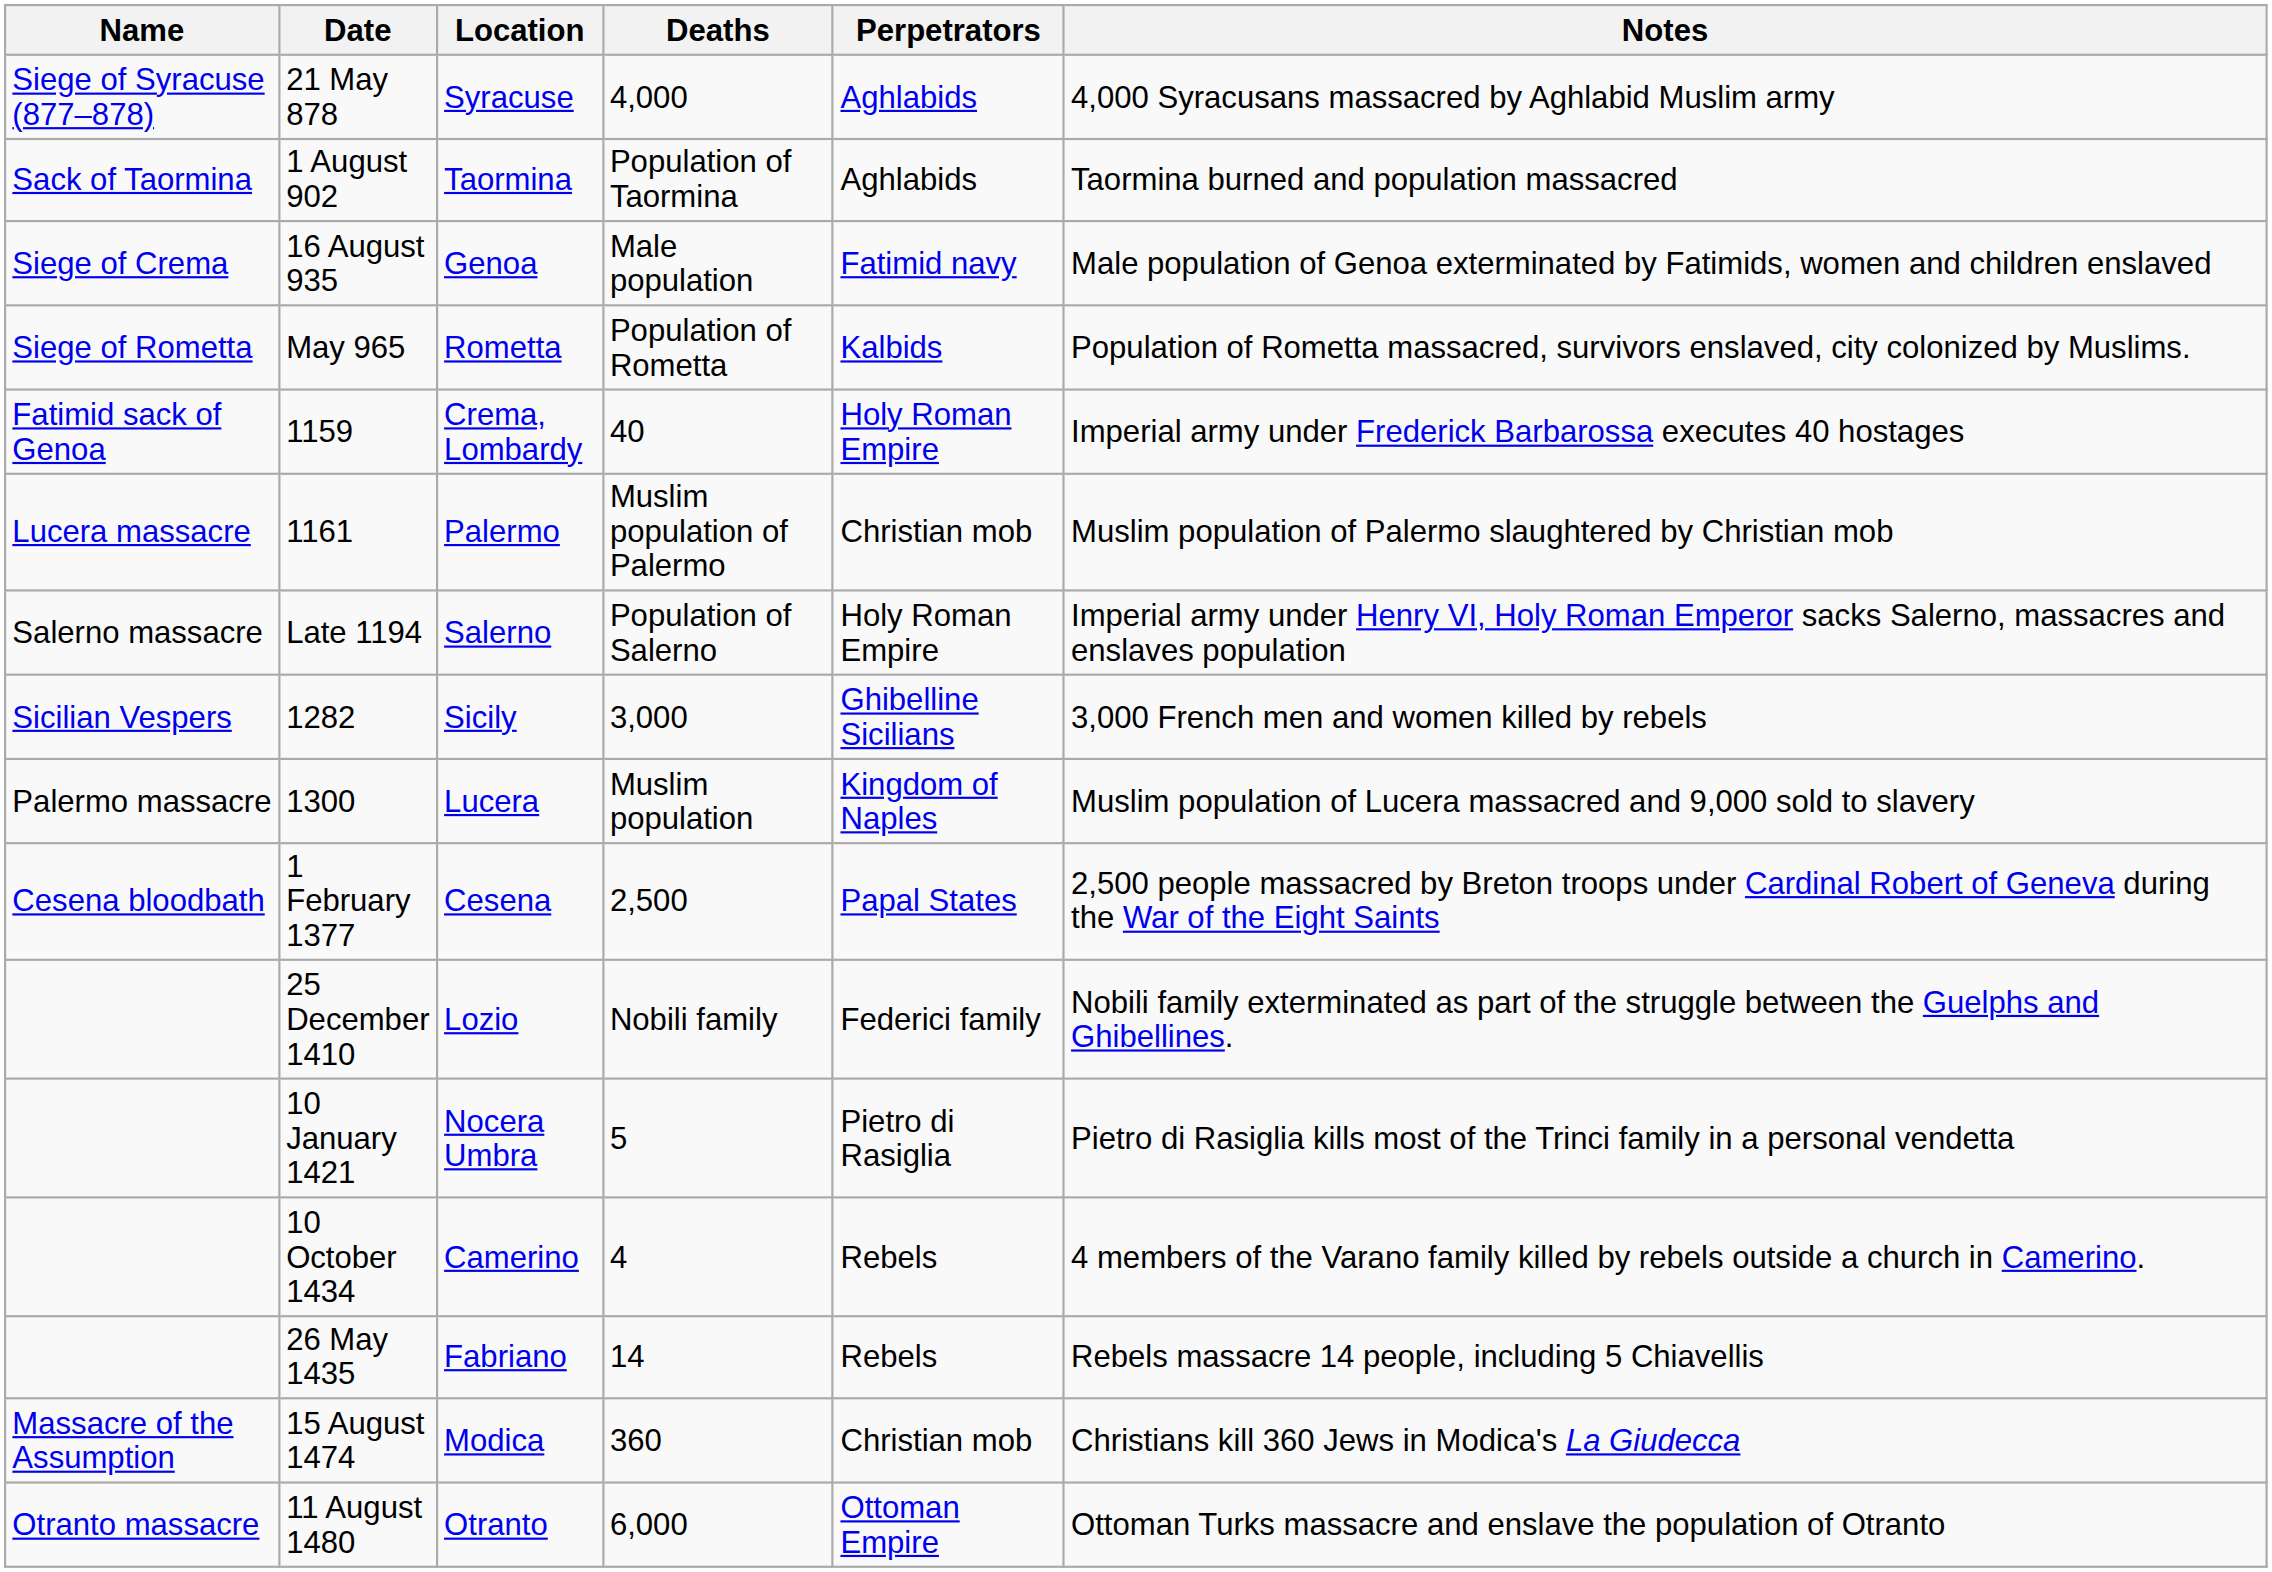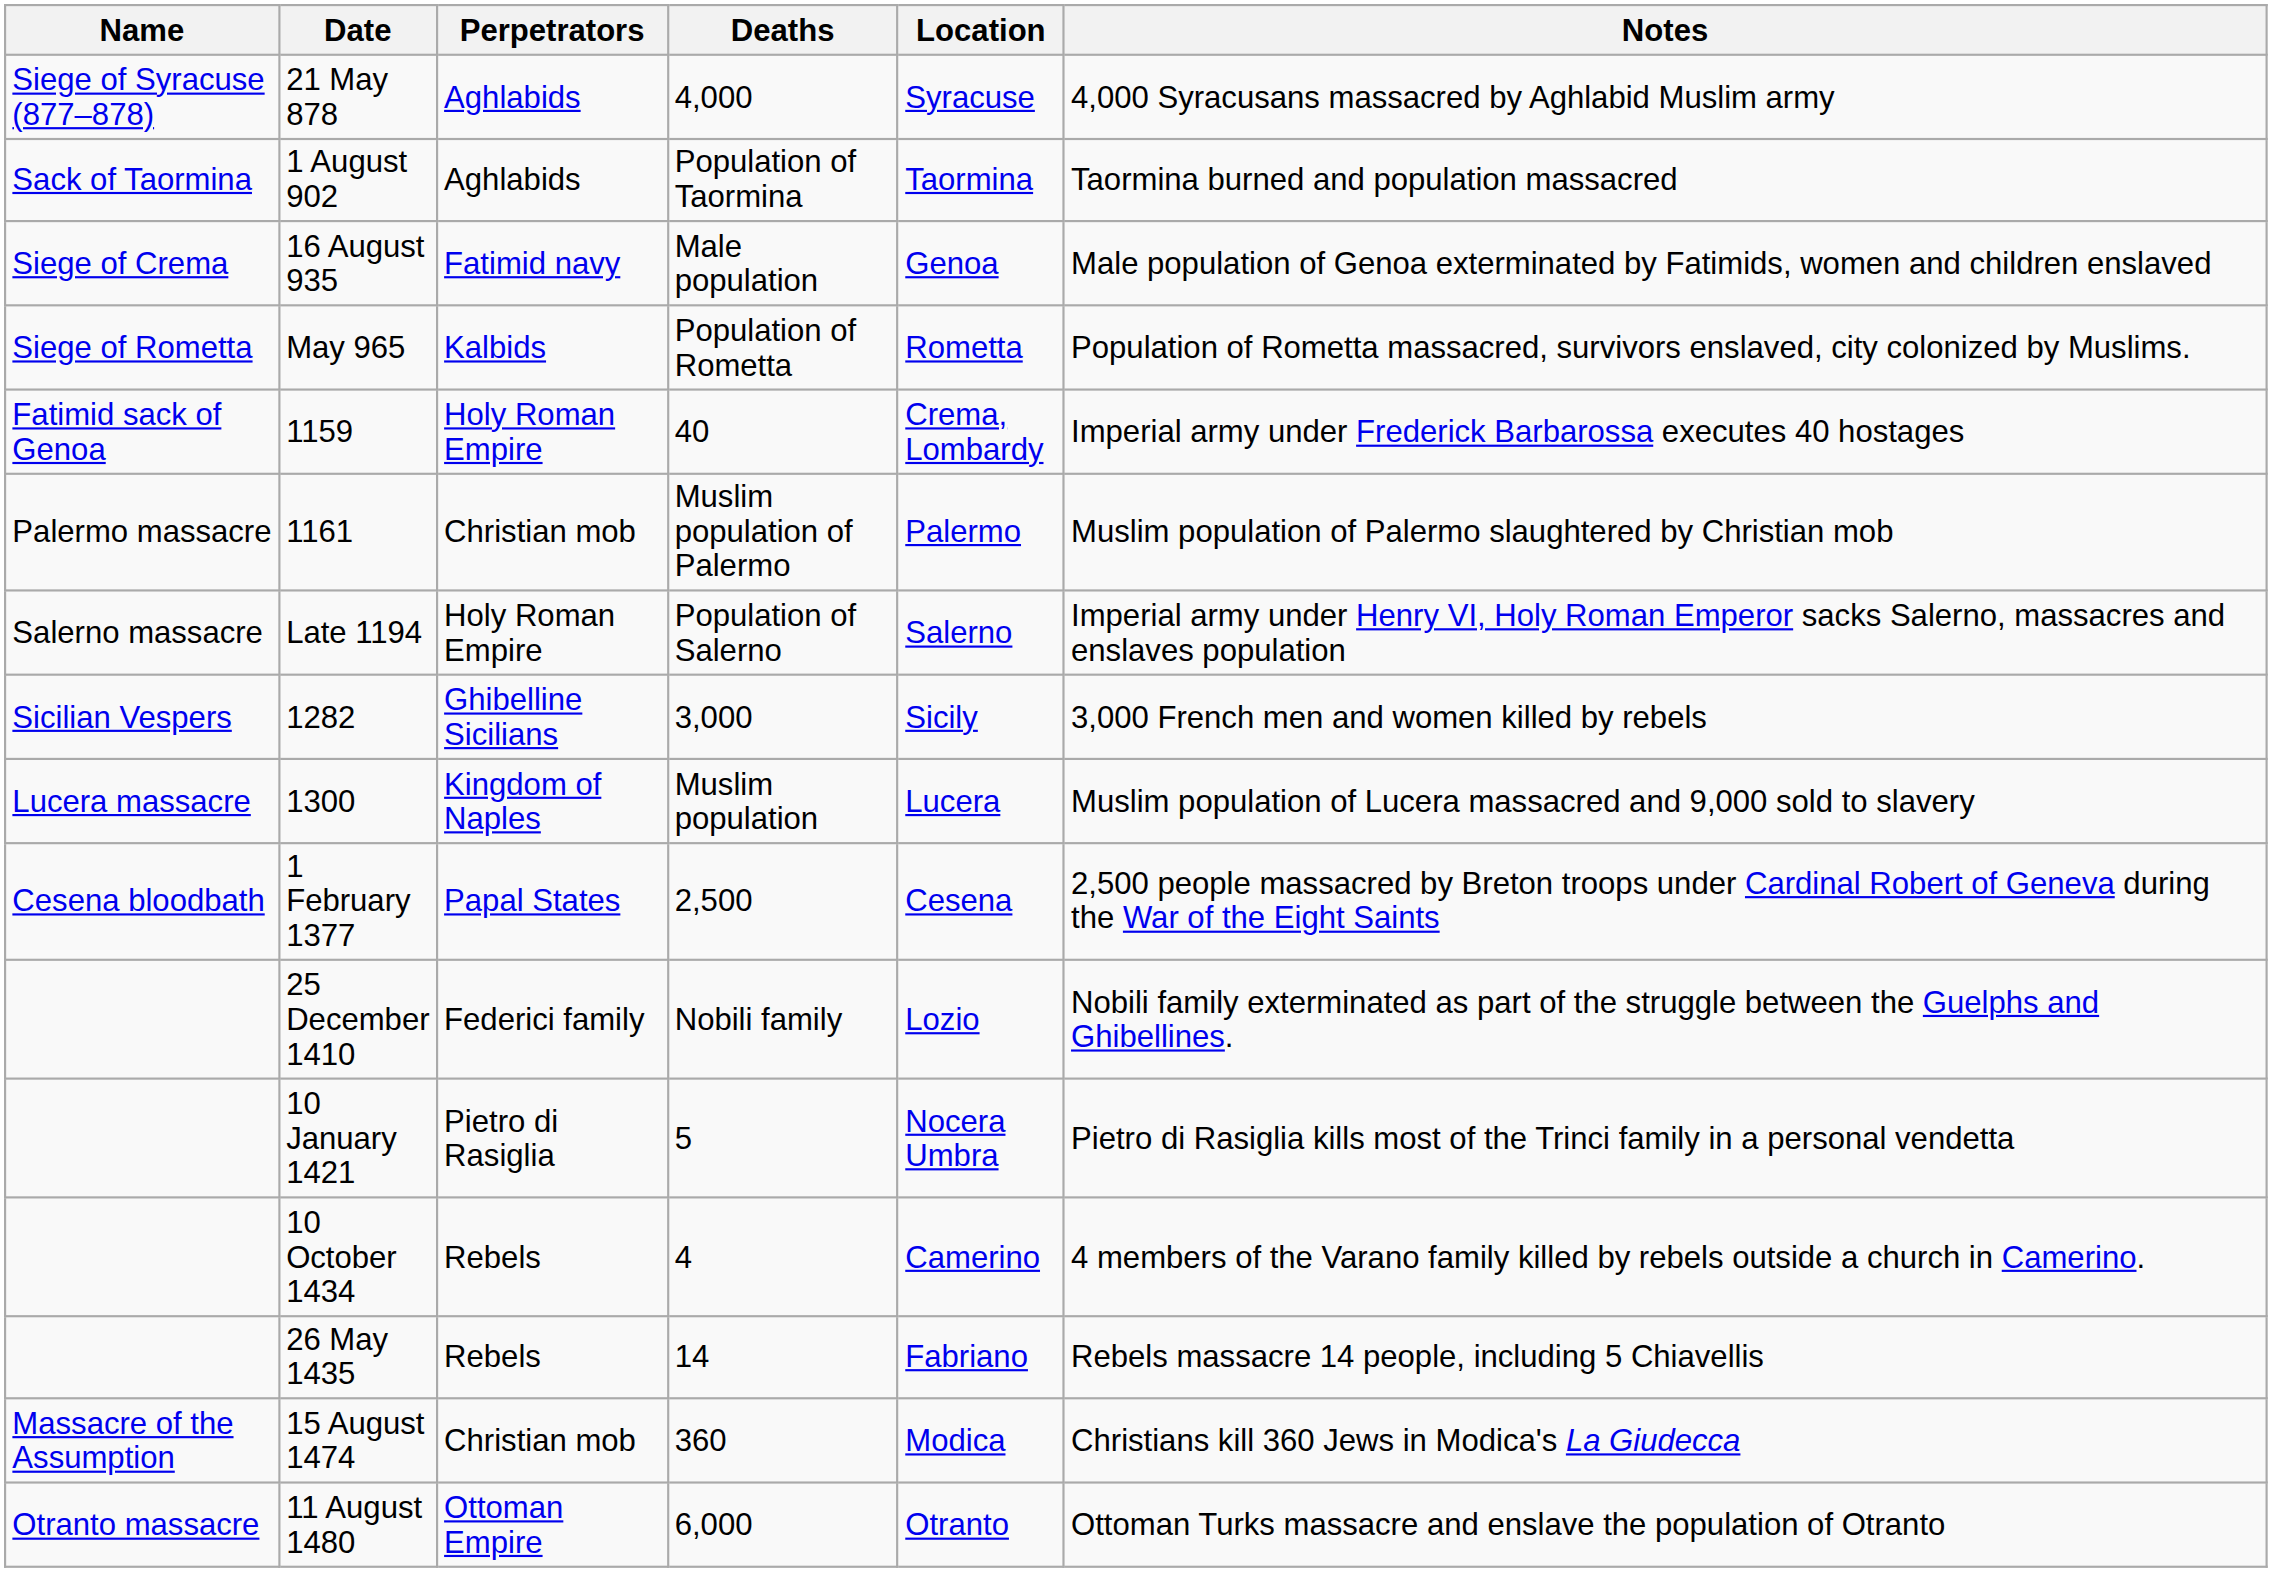 <table class="sortable wikitable" style="font-size:90%;">
 <tr>
 <th style="width:120px;">Name</th>
 <th style="width:65px;">Date</th>
+<th style="width:100px;">Perpetrators</th>
+<th style="width:100px;">Deaths</th>
 <th style="width:70px;">Location</th>
-<th style="width:100px;">Deaths</th>
-<th style="width:100px;">Perpetrators</th>
 <th class="unsortable" style="width:550px;">Notes</th>
 </tr>
 <tr>
 <td><a href='#'>Siege of Syracuse (877–878)</a></td>
 <td>21 May 878</td>
+<td><a href='#'>Aghlabids</a></td>
+<td>4,000</td>
 <td><a href='#'>Syracuse</a></td>
-<td>4,000</td>
-<td><a href='#'>Aghlabids</a></td>
 <td>4,000 Syracusans massacred by Aghlabid Muslim army</td>
 </tr>
 <tr>
 <td><a href='#'>Sack of Taormina</a></td>
 <td>1 August 902</td>
+<td>Aghlabids</td>
+<td>Population of Taormina</td>
 <td><a href='#'>Taormina</a></td>
-<td>Population of Taormina</td>
-<td>Aghlabids</td>
 <td>Taormina burned and population massacred</td>
 </tr>
 <tr>
 <td><a href='#'>Siege of Crema</a></td>
 <td>16 August 935</td>
+<td><a href='#'>Fatimid navy</a></td>
+<td>Male population</td>
 <td><a href='#'>Genoa</a></td>
-<td>Male population</td>
-<td><a href='#'>Fatimid navy</a></td>
 <td>Male population of Genoa exterminated by Fatimids, women and children enslaved</td>
 </tr>
 <tr>
 <td><a href='#'>Siege of Rometta</a></td>
 <td>May 965</td>
+<td><a href='#'>Kalbids</a></td>
+<td>Population of Rometta</td>
 <td><a href='#'>Rometta</a></td>
-<td>Population of Rometta</td>
-<td><a href='#'>Kalbids</a></td>
 <td>Population of Rometta massacred, survivors enslaved, city colonized by Muslims.</td>
 </tr>
 <tr>
 <td><a href='#'>Fatimid sack of Genoa</a></td>
 <td>1159</td>
+<td><a href='#'>Holy Roman Empire</a></td>
+<td>40</td>
 <td><a href='#'>Crema, Lombardy</a></td>
-<td>40</td>
-<td><a href='#'>Holy Roman Empire</a></td>
 <td>Imperial army under <a href='#'>Frederick Barbarossa</a> executes 40 hostages</td>
 </tr>
 <tr>
-<td><a href='#'>Lucera massacre</a></td>
+<td>Palermo massacre</td>
 <td>1161</td>
+<td>Christian mob</td>
+<td>Muslim population of Palermo</td>
 <td><a href='#'>Palermo</a></td>
-<td>Muslim population of Palermo</td>
-<td>Christian mob</td>
 <td>Muslim population of Palermo slaughtered by Christian mob</td>
 </tr>
 <tr>
 <td>Salerno massacre</td>
 <td>Late 1194</td>
+<td>Holy Roman Empire</td>
+<td>Population of Salerno</td>
 <td><a href='#'>Salerno</a></td>
-<td>Population of Salerno</td>
-<td>Holy Roman Empire</td>
 <td>Imperial army under <a href='#'>Henry VI, Holy Roman Emperor</a> sacks Salerno, massacres and enslaves population</td>
 </tr>
 <tr>
 <td><a href='#'>Sicilian Vespers</a></td>
 <td>1282</td>
+<td><a href='#'>Ghibelline Sicilians</a></td>
+<td>3,000</td>
 <td><a href='#'>Sicily</a></td>
-<td>3,000</td>
-<td><a href='#'>Ghibelline Sicilians</a></td>
 <td>3,000 French men and women killed by rebels</td>
 </tr>
 <tr>
-<td>Palermo massacre</td>
+<td><a href='#'>Lucera massacre</a></td>
 <td>1300</td>
+<td><a href='#'>Kingdom of Naples</a></td>
+<td>Muslim population</td>
 <td><a href='#'>Lucera</a></td>
-<td>Muslim population</td>
-<td><a href='#'>Kingdom of Naples</a></td>
 <td>Muslim population of Lucera massacred and 9,000 sold to slavery</td>
 </tr>
 <tr>
 <td><a href='#'>Cesena bloodbath</a></td>
 <td>1 February 1377</td>
+<td><a href='#'>Papal States</a></td>
+<td>2,500</td>
 <td><a href='#'>Cesena</a></td>
-<td>2,500</td>
-<td><a href='#'>Papal States</a></td>
 <td>2,500 people massacred by Breton troops under <a href='#'>Cardinal Robert of Geneva</a> during the <a href='#'>War of the Eight Saints</a></td>
 </tr>
 <tr>
 <td></td>
 <td>25 December 1410</td>
+<td>Federici family</td>
+<td>Nobili family</td>
 <td><a href='#'>Lozio</a></td>
-<td>Nobili family</td>
-<td>Federici family</td>
 <td>Nobili family exterminated as part of the struggle between the <a href='#'>Guelphs and Ghibellines</a>.</td>
 </tr>
 <tr>
 <td></td>
 <td>10 January 1421</td>
+<td>Pietro di Rasiglia</td>
+<td>5</td>
 <td><a href='#'>Nocera Umbra</a></td>
-<td>5</td>
-<td>Pietro di Rasiglia</td>
 <td>Pietro di Rasiglia kills most of the Trinci family in a personal vendetta</td>
 </tr>
 <tr>
 <td></td>
 <td>10 October 1434</td>
+<td>Rebels</td>
+<td>4</td>
 <td><a href='#'>Camerino</a></td>
-<td>4</td>
-<td>Rebels</td>
 <td>4 members of the Varano family killed by rebels outside a church in <a href='#'>Camerino</a>.</td>
 </tr>
 <tr>
 <td></td>
 <td>26 May 1435</td>
+<td>Rebels</td>
+<td>14</td>
 <td><a href='#'>Fabriano</a></td>
-<td>14</td>
-<td>Rebels</td>
 <td>Rebels massacre 14 people, including 5 Chiavellis</td>
 </tr>
 <tr>
 <td><a href='#'>Massacre of the Assumption</a></td>
 <td>15 August 1474</td>
+<td>Christian mob</td>
+<td>360</td>
 <td><a href='#'>Modica</a></td>
-<td>360</td>
-<td>Christian mob</td>
 <td>Christians kill 360 Jews in Modica's <em><a href='#'>La Giudecca</a></em></td>
 </tr>
 <tr>
 <td><a href='#'>Otranto massacre</a></td>
 <td>11 August 1480</td>
+<td><a href='#'>Ottoman Empire</a></td>
+<td>6,000</td>
 <td><a href='#'>Otranto</a></td>
-<td>6,000</td>
-<td><a href='#'>Ottoman Empire</a></td>
 <td>Ottoman Turks massacre and enslave the population of Otranto</td>
 </tr>
 </table>
